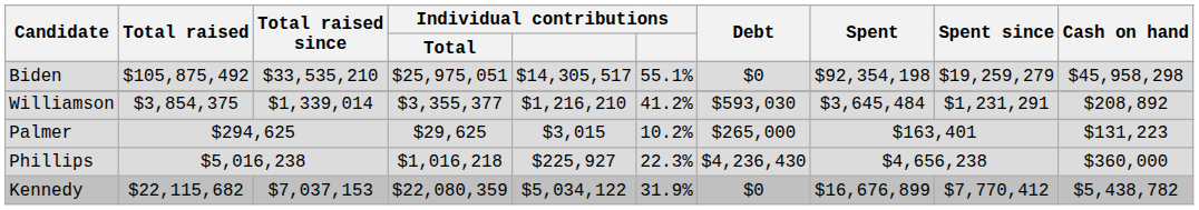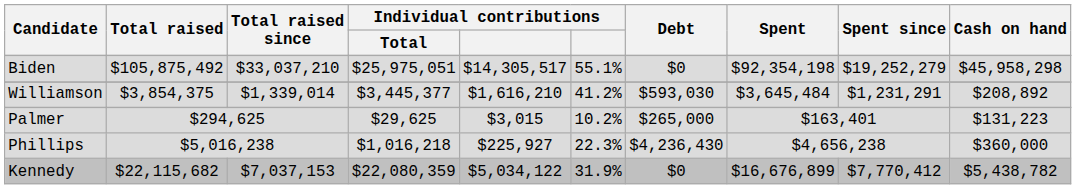 <table class="wikitable sortable" style="text-align:center;">
 <tr>
 <th scope="col" rowspan=2>Candidate</th>
 <th scope="col" data-sort-type=currency rowspan=2>Total raised</th>
 <th scope="col" data-sort-type=currency rowspan=2>Total raised<br>since </th>
 <th scope="col" colspan=3>Individual contributions</th>
 <th scope="col" data-sort-type=currency rowspan=2>Debt</th>
 <th scope="col" data-sort-type=currency rowspan=2>Spent</th>
 <th scope="col" data-sort-type=currency rowspan=2>Spent since<br></th>
 <th scope="col" data-sort-type=currency rowspan=2>Cash on hand</th>
 </tr>
 <tr>
 <th scope="col" data-sort-type=currency>Total</th>
 <th scope="col" data-sort-type=currency></th>
 <th scope="col" data-sort-type=number></th>
 </tr>
 <tr>
 </tr>
 <tr style=background:gainsboro>
 <td style="text-align: left;">Biden</td>
 <td>$105,875,492</td>
-<td>$33,535,210</td>
+<td>$33,037,210</td>
 <td>$25,975,051</td>
 <td>$14,305,517</td>
 <td>55.1%</td>
 <td>$0</td>
 <td>$92,354,198</td>
-<td>$19,259,279</td>
+<td>$19,252,279</td>
 <td>$45,958,298</td>
 </tr>
 <tr>
 </tr>
 <tr style=background:gainsboro>
 <td style="text-align: left;">Williamson</td>
 <td>$3,854,375</td>
 <td>$1,339,014</td>
-<td>$3,355,377</td>
-<td>$1,216,210</td>
+<td>$3,445,377</td>
+<td>$1,616,210</td>
 <td>41.2%</td>
 <td>$593,030</td>
 <td>$3,645,484</td>
 <td>$1,231,291</td>
 <td>$208,892</td>
 </tr>
 <tr>
 </tr>
 <tr style=background:gainsboro>
 <td style="text-align: left;">Palmer</td>
 <td colspan="2">$294,625</td>
 <td>$29,625</td>
 <td>$3,015</td>
 <td>10.2%</td>
 <td>$265,000</td>
 <td colspan="2">$163,401</td>
 <td>$131,223</td>
 </tr>
 <tr style=background:gainsboro>
 <td style="text-align: left;">Phillips</td>
 <td colspan="2">$5,016,238</td>
 <td>$1,016,218</td>
 <td>$225,927</td>
 <td>22.3%</td>
 <td>$4,236,430</td>
 <td colspan="2">$4,656,238</td>
 <td>$360,000</td>
 </tr>
 <tr style=background:silver>
 <td style="text-align: left;">Kennedy</td>
 <td>$22,115,682</td>
 <td>$7,037,153</td>
 <td>$22,080,359</td>
 <td>$5,034,122</td>
 <td>31.9%</td>
 <td>$0</td>
 <td>$16,676,899</td>
 <td>$7,770,412</td>
 <td>$5,438,782</td>
 </tr>
 </table>
